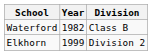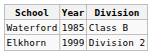 <table class="wikitable">
 <tr>
 <th>School</th>
 <th>Year</th>
 <th>Division</th>
 </tr>
 <tr>
 <td>Waterford</td>
-<td>1982</td>
+<td>1985</td>
 <td>Class B</td>
 </tr>
 <tr>
 <td>Elkhorn</td>
 <td>1999</td>
 <td>Division 2</td>
 </tr>
 </table>
